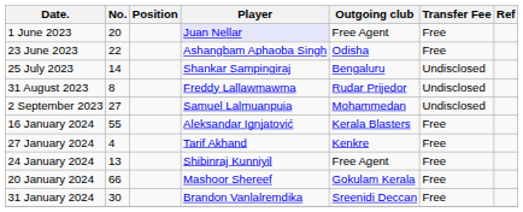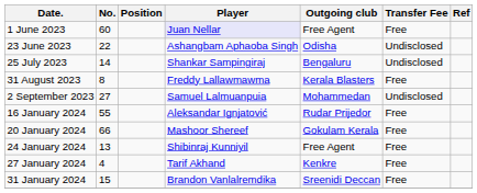 <table class="wikitable plainrowheaders" style="text-align:center; text-align:left">
 <tr>
 <th>Date.</th>
 <th>No.</th>
 <th scope="col">Position</th>
 <th scope="col">Player</th>
 <th scope="col">Outgoing club</th>
 <th scope="col">Transfer Fee</th>
 <th scope="col">Ref</th>
 </tr>
 <tr>
 <td>1 June 2023</td>
-<td>20</td>
+<td>60</td>
 <td></td>
 <td style="background: lavender;"> <a href='#'>Juan Nellar</a></td>
 <td>Free Agent</td>
 <td>Free</td>
 <td></td>
 </tr>
 <tr>
 <td>23 June 2023</td>
 <td>22</td>
 <td></td>
 <td> <a href='#'>Ashangbam Aphaoba Singh</a></td>
 <td> <a href='#'>Odisha</a></td>
-<td>Free</td>
+<td>Undisclosed</td>
 <td></td>
 </tr>
 <tr>
 <td>25 July 2023</td>
 <td>14</td>
 <td></td>
 <td> <a href='#'>Shankar Sampingiraj</a></td>
 <td> <a href='#'>Bengaluru</a></td>
 <td>Undisclosed</td>
 <td></td>
 </tr>
 <tr>
 <td>31 August 2023</td>
 <td>8</td>
 <td></td>
 <td> <a href='#'>Freddy Lallawmawma</a></td>
-<td> <a href='#'>Rudar Prijedor</a></td>
-<td>Undisclosed</td>
+<td> <a href='#'>Kerala Blasters</a></td>
+<td>Free</td>
 <td></td>
 </tr>
 <tr>
 <td>2 September 2023</td>
 <td>27</td>
 <td></td>
 <td> <a href='#'>Samuel Lalmuanpuia</a></td>
 <td> <a href='#'>Mohammedan</a></td>
 <td>Undisclosed</td>
 <td></td>
 </tr>
 <tr>
 <td>16 January 2024</td>
 <td>55</td>
 <td></td>
 <td> <a href='#'>Aleksandar Ignjatović</a></td>
-<td> <a href='#'>Kerala Blasters</a></td>
+<td> <a href='#'>Rudar Prijedor</a></td>
+<td>Free</td>
+<td></td>
+</tr>
+<tr>
+<td>20 January 2024</td>
+<td>66</td>
+<td></td>
+<td> <a href='#'>Mashoor Shereef</a></td>
+<td> <a href='#'>Gokulam Kerala</a></td>
+<td>Free</td>
+<td></td>
+</tr>
+<tr>
+<td>24 January 2024</td>
+<td>13</td>
+<td></td>
+<td> <a href='#'>Shibinraj Kunniyil</a></td>
+<td>Free Agent</td>
 <td>Free</td>
 <td></td>
 </tr>
 <tr>
 <td>27 January 2024</td>
 <td>4</td>
 <td></td>
 <td> <a href='#'>Tarif Akhand</a></td>
 <td> <a href='#'>Kenkre</a></td>
 <td>Free</td>
 <td></td>
 </tr>
 <tr>
-<td>24 January 2024</td>
-<td>13</td>
-<td></td>
-<td> <a href='#'>Shibinraj Kunniyil</a></td>
-<td>Free Agent</td>
-<td>Free</td>
-<td></td>
-</tr>
-<tr>
-<td>20 January 2024</td>
-<td>66</td>
-<td></td>
-<td> <a href='#'>Mashoor Shereef</a></td>
-<td> <a href='#'>Gokulam Kerala</a></td>
-<td>Free</td>
-<td></td>
-</tr>
-<tr>
 <td>31 January 2024</td>
-<td>30</td>
+<td>15</td>
 <td></td>
 <td> <a href='#'>Brandon Vanlalremdika</a></td>
 <td> <a href='#'>Sreenidi Deccan</a></td>
 <td>Free</td>
 <td></td>
 </tr>
 <tr>
 </tr>
 </table>
